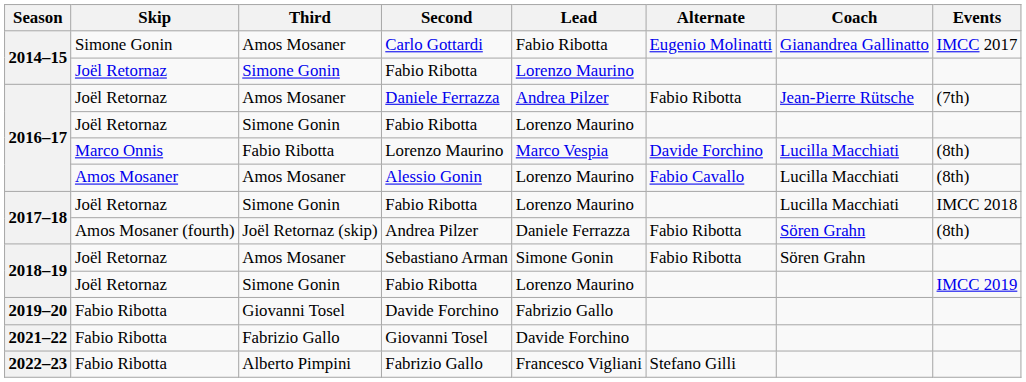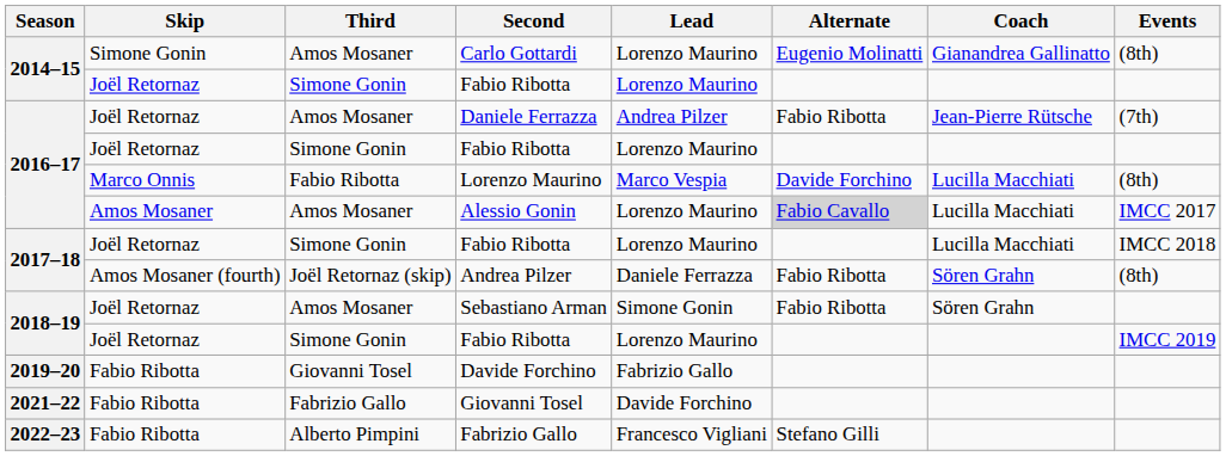 <table class="wikitable">
 <tr>
 <th scope="col">Season</th>
 <th scope="col">Skip</th>
 <th scope="col">Third</th>
 <th scope="col">Second</th>
 <th scope="col">Lead</th>
 <th scope="col">Alternate</th>
 <th scope="col">Coach</th>
 <th scope="col">Events</th>
 </tr>
 <tr>
 <th scope="row" rowspan=2>2014–15</th>
 <td>Simone Gonin</td>
 <td>Amos Mosaner</td>
 <td><a href='#'>Carlo Gottardi</a></td>
-<td>Fabio Ribotta</td>
+<td>Lorenzo Maurino</td>
 <td><a href='#'>Eugenio Molinatti</a></td>
 <td><a href='#'>Gianandrea Gallinatto</a></td>
-<td><a href='#'>IMCC</a> 2017 </td>
+<td> (8th)</td>
 </tr>
 <tr>
 <td><a href='#'>Joël Retornaz</a></td>
 <td><a href='#'>Simone Gonin</a></td>
 <td>Fabio Ribotta</td>
 <td><a href='#'>Lorenzo Maurino</a></td>
 <td></td>
 <td></td>
 <td></td>
 </tr>
 <tr>
 <th scope="row" rowspan=4>2016–17</th>
 <td>Joël Retornaz</td>
 <td>Amos Mosaner</td>
 <td><a href='#'>Daniele Ferrazza</a></td>
 <td><a href='#'>Andrea Pilzer</a></td>
 <td>Fabio Ribotta</td>
 <td><a href='#'>Jean-Pierre Rütsche</a></td>
 <td> (7th)</td>
 </tr>
 <tr>
 <td>Joël Retornaz</td>
 <td>Simone Gonin</td>
 <td>Fabio Ribotta</td>
 <td>Lorenzo Maurino</td>
 <td></td>
 <td></td>
 <td></td>
 </tr>
 <tr>
 <td><a href='#'>Marco Onnis</a></td>
 <td>Fabio Ribotta</td>
 <td>Lorenzo Maurino</td>
 <td><a href='#'>Marco Vespia</a></td>
 <td><a href='#'>Davide Forchino</a></td>
 <td><a href='#'>Lucilla Macchiati</a></td>
 <td> (8th)</td>
 </tr>
 <tr>
 <td><a href='#'>Amos Mosaner</a></td>
 <td>Amos Mosaner</td>
 <td><a href='#'>Alessio Gonin</a></td>
 <td>Lorenzo Maurino</td>
-<td><a href='#'>Fabio Cavallo</a></td>
+<td style="background: lightgrey;"><a href='#'>Fabio Cavallo</a></td>
 <td>Lucilla Macchiati</td>
-<td> (8th)</td>
+<td><a href='#'>IMCC</a> 2017 </td>
 </tr>
 <tr>
 <th scope="row" rowspan=2>2017–18</th>
 <td>Joël Retornaz</td>
 <td>Simone Gonin</td>
 <td>Fabio Ribotta</td>
 <td>Lorenzo Maurino</td>
 <td></td>
 <td>Lucilla Macchiati</td>
 <td>IMCC 2018 </td>
 </tr>
 <tr>
 <td>Amos Mosaner (fourth)</td>
 <td>Joël Retornaz (skip)</td>
 <td>Andrea Pilzer</td>
 <td>Daniele Ferrazza</td>
 <td>Fabio Ribotta</td>
 <td><a href='#'>Sören Grahn</a></td>
 <td> (8th)</td>
 </tr>
 <tr>
 <th scope="row" rowspan=2>2018–19</th>
 <td>Joël Retornaz</td>
 <td>Amos Mosaner</td>
 <td>Sebastiano Arman</td>
 <td>Simone Gonin</td>
 <td>Fabio Ribotta</td>
 <td>Sören Grahn</td>
 <td> </td>
 </tr>
 <tr>
 <td>Joël Retornaz</td>
 <td>Simone Gonin</td>
 <td>Fabio Ribotta</td>
 <td>Lorenzo Maurino</td>
 <td></td>
 <td></td>
 <td><a href='#'>IMCC 2019</a> </td>
 </tr>
 <tr>
 <th scope="row">2019–20</th>
 <td>Fabio Ribotta</td>
 <td>Giovanni Tosel</td>
 <td>Davide Forchino</td>
 <td>Fabrizio Gallo</td>
 <td></td>
 <td></td>
 <td></td>
 </tr>
 <tr>
 <th scope="row">2021–22</th>
 <td>Fabio Ribotta</td>
 <td>Fabrizio Gallo</td>
 <td>Giovanni Tosel</td>
 <td>Davide Forchino</td>
 <td></td>
 <td></td>
 <td></td>
 </tr>
 <tr>
 <th scope="row">2022–23</th>
 <td>Fabio Ribotta</td>
 <td>Alberto Pimpini</td>
 <td>Fabrizio Gallo</td>
 <td>Francesco Vigliani</td>
 <td>Stefano Gilli</td>
 <td></td>
 <td></td>
 </tr>
 </table>
